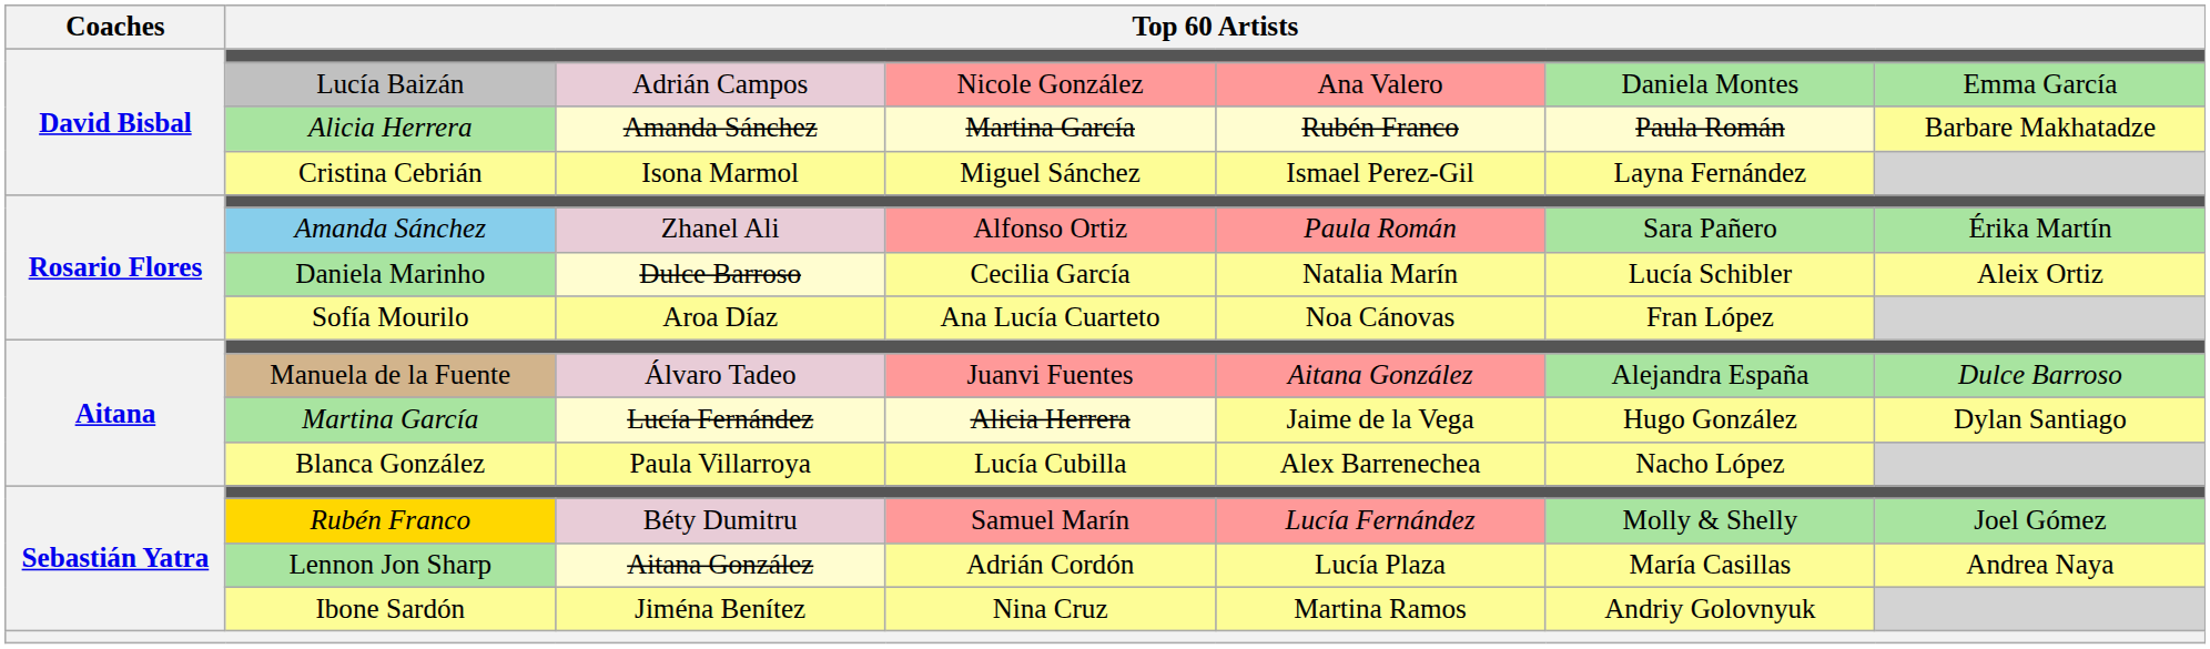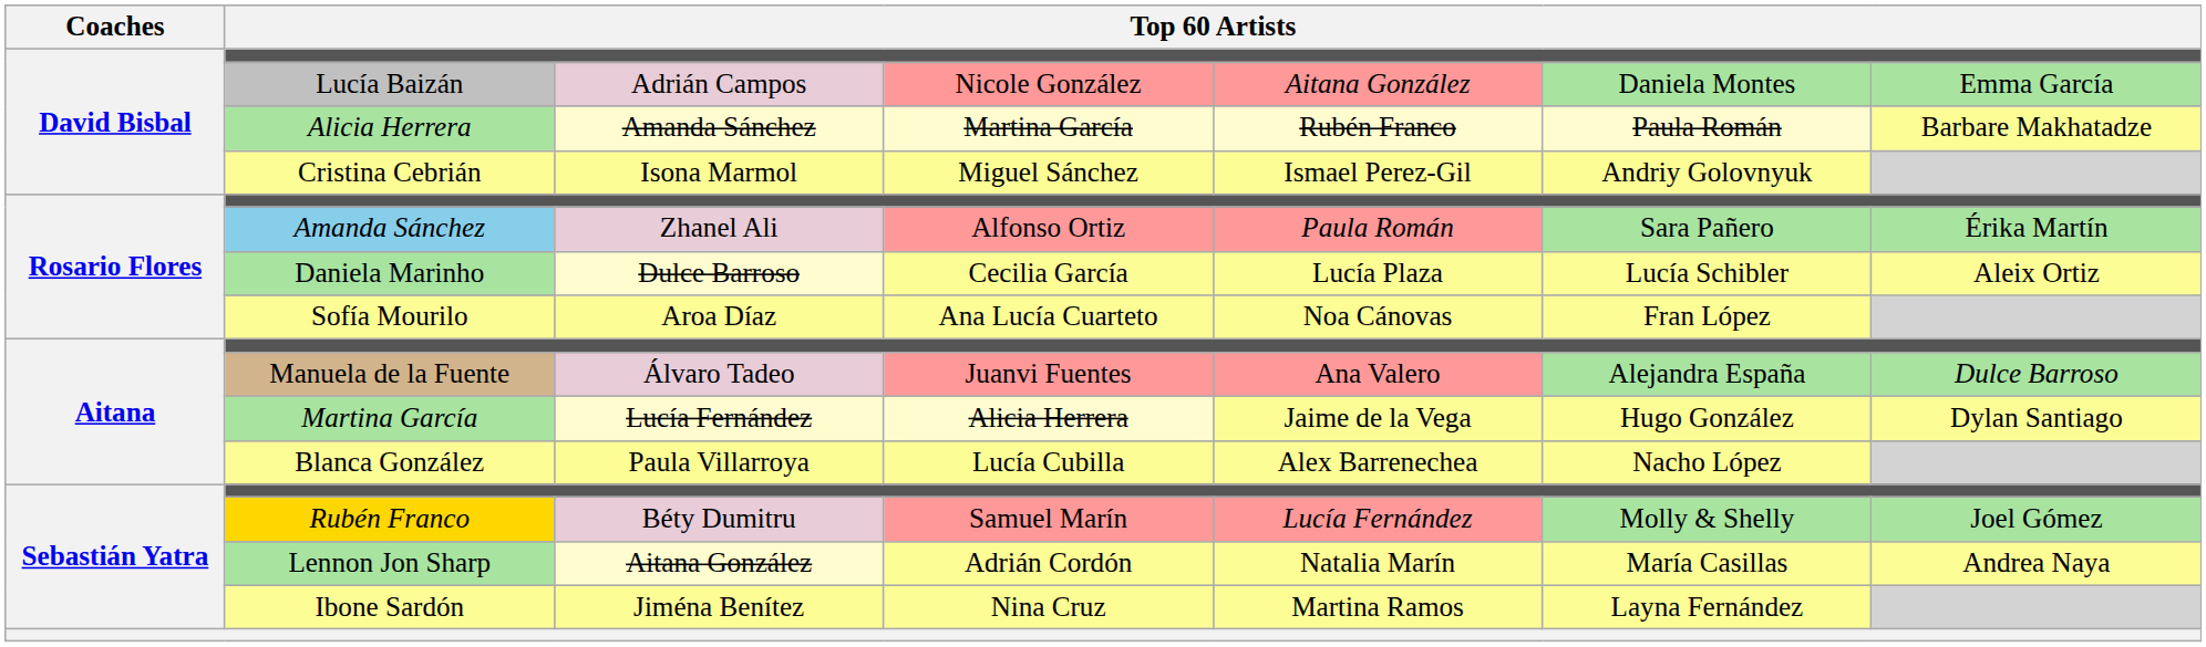 <table class="wikitable" style="text-align:center; width:100%;">
 <tr>
 <th scope="col" style="width:10%">Coaches</th>
 <th colspan="6" style="width:90%">Top 60 Artists</th>
 </tr>
 <tr>
 <th rowspan="4"><a href='#'>David Bisbal</a></th>
 <td colspan="6" style="background:#555"></td>
 </tr>
 <tr>
 <td style="background:silver">Lucía Baizán</td>
 <td style="background:#E8CCD7">Adrián Campos</td>
 <td style="background:#FF9999">Nicole González</td>
-<td style="background:#FF9999">Ana Valero</td>
+<td style="background:#FF9999"><em>Aitana González</em></td>
 <td style="background:#A8E4A0">Daniela Montes</td>
 <td style="background:#A8E4A0">Emma García</td>
 </tr>
 <tr>
 <td style="background:#A8E4A0"><em>Alicia Herrera</em></td>
 <td style="background:#FFFDD0"><s>Amanda Sánchez</s></td>
 <td style="background:#FFFDD0"><s>Martina García</s></td>
 <td style="background:#FFFDD0"><s>Rubén Franco</s></td>
 <td style="background:#FFFDD0"><s>Paula Román</s></td>
 <td style="background:#FDFD96">Barbare Makhatadze</td>
 </tr>
 <tr>
 <td style="width:15%; background:#FDFD96">Cristina Cebrián</td>
 <td style="width:15%; background:#FDFD96">Isona Marmol</td>
 <td style="width:15%; background:#FDFD96">Miguel Sánchez</td>
 <td style="width:15%; background:#FDFD96">Ismael Perez-Gil</td>
-<td style="background:#FDFD96">Layna Fernández</td>
+<td style="width:15%; background:#FDFD96">Andriy Golovnyuk</td>
 <td style="background:lightgrey"></td>
 </tr>
 <tr>
 <th rowspan="4"><a href='#'>Rosario Flores</a></th>
 <td colspan="6" style="background:#555"></td>
 </tr>
 <tr>
 <td style="background:skyblue"><em>Amanda Sánchez</em></td>
 <td style="background:#E8CCD7">Zhanel Ali</td>
 <td style="background:#FF9999">Alfonso Ortiz</td>
 <td style="background:#FF9999"><em>Paula Román</em></td>
 <td style="background:#A8E4A0">Sara Pañero</td>
 <td style="background:#A8E4A0">Érika Martín</td>
 </tr>
 <tr>
 <td style="background:#A8E4A0">Daniela Marinho</td>
 <td style="background:#FFFDD0"><s>Dulce Barroso</s></td>
 <td style="background:#FDFD96">Cecilia García</td>
-<td style="background:#FDFD96">Natalia Marín</td>
+<td style="background:#FDFD96">Lucía Plaza</td>
 <td style="background:#FDFD96">Lucía Schibler</td>
 <td style="background:#FDFD96">Aleix Ortiz</td>
 </tr>
 <tr>
 <td style="background:#FDFD96">Sofía Mourilo</td>
 <td style="background:#FDFD96">Aroa Díaz</td>
 <td style="background:#FDFD96">Ana Lucía Cuarteto</td>
 <td style="background:#FDFD96">Noa Cánovas</td>
 <td style="background:#FDFD96">Fran López</td>
 <td style="background:lightgrey"></td>
 </tr>
 <tr>
 <th rowspan="4"><a href='#'>Aitana</a></th>
 <td colspan="6" style="background:#555"></td>
 </tr>
 <tr>
 <td style="background:tan">Manuela de la Fuente</td>
 <td style="background:#E8CCD7">Álvaro Tadeo</td>
 <td style="background:#FF9999">Juanvi Fuentes</td>
-<td style="background:#FF9999"><em>Aitana González</em></td>
+<td style="background:#FF9999">Ana Valero</td>
 <td style="background:#A8E4A0">Alejandra España</td>
 <td style="background:#A8E4A0"><em>Dulce Barroso</em></td>
 </tr>
 <tr>
 <td style="background:#A8E4A0"><em>Martina García</em></td>
 <td style="background:#FFFDD0"><s>Lucía Fernández</s></td>
 <td style="background:#FFFDD0"><s>Alicia Herrera</s></td>
 <td style="background:#FDFD96">Jaime de la Vega</td>
 <td style="background:#FDFD96">Hugo González</td>
 <td style="background:#FDFD96">Dylan Santiago</td>
 </tr>
 <tr>
 <td style="background:#FDFD96">Blanca González</td>
 <td style="background:#FDFD96">Paula Villarroya</td>
 <td style="background:#FDFD96">Lucía Cubilla</td>
 <td style="background:#FDFD96">Alex Barrenechea</td>
 <td style="background:#FDFD96">Nacho López</td>
 <td style="background:lightgrey"></td>
 </tr>
 <tr>
 <th rowspan="4"><a href='#'>Sebastián Yatra</a></th>
 <td colspan="6" style="background:#555"></td>
 </tr>
 <tr>
 <td style="background:gold"><em>Rubén Franco</em></td>
 <td style="background:#E8CCD7">Béty Dumitru</td>
 <td style="background:#FF9999">Samuel Marín</td>
 <td style="background:#FF9999"><em>Lucía Fernández</em></td>
 <td style="background:#A8E4A0">Molly & Shelly</td>
 <td style="background:#A8E4A0">Joel Gómez</td>
 </tr>
 <tr>
 <td style="background:#A8E4A0">Lennon Jon Sharp</td>
 <td style="background:#FFFDD0"><s>Aitana González</s></td>
 <td style="background:#FDFD96">Adrián Cordón</td>
-<td style="background:#FDFD96">Lucía Plaza</td>
+<td style="background:#FDFD96">Natalia Marín</td>
 <td style="background:#FDFD96">María Casillas</td>
 <td style="background:#FDFD96">Andrea Naya</td>
 </tr>
 <tr>
 <td style="background:#FDFD96">Ibone Sardón</td>
 <td style="background:#FDFD96">Jiména Benítez</td>
 <td style="background:#FDFD96">Nina Cruz</td>
 <td style="background:#FDFD96">Martina Ramos</td>
-<td style="width:15%; background:#FDFD96">Andriy Golovnyuk</td>
+<td style="background:#FDFD96">Layna Fernández</td>
 <td style="background:lightgrey"></td>
 </tr>
 <tr>
 <th colspan="7" style="font-size:90%; line-height:12px"><small></small></th>
 </tr>
 </table>
